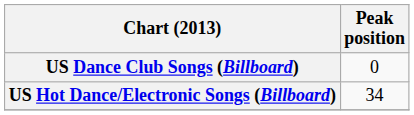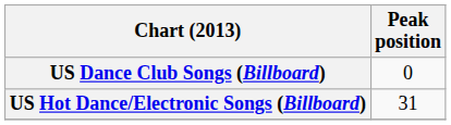 <table class="wikitable plainrowheaders">
 <tr>
 <th scope="col">Chart (2013)</th>
 <th scope="col">Peak<br>position</th>
 </tr>
 <tr>
 <th scope="row">US <a href='#'>Dance Club Songs</a> (<em><a href='#'>Billboard</a></em>)</th>
 <td style="text-align:center;">0</td>
 </tr>
 <tr>
 <th scope="row">US <a href='#'>Hot Dance/Electronic Songs</a> (<em><a href='#'>Billboard</a></em>)</th>
-<td style="text-align:center;">34</td>
+<td style="text-align:center;">31</td>
 </tr>
 <tr>
 </tr>
 </table>
